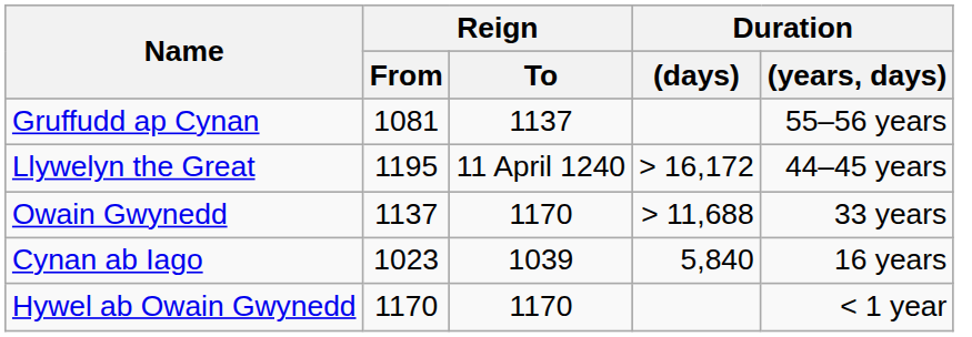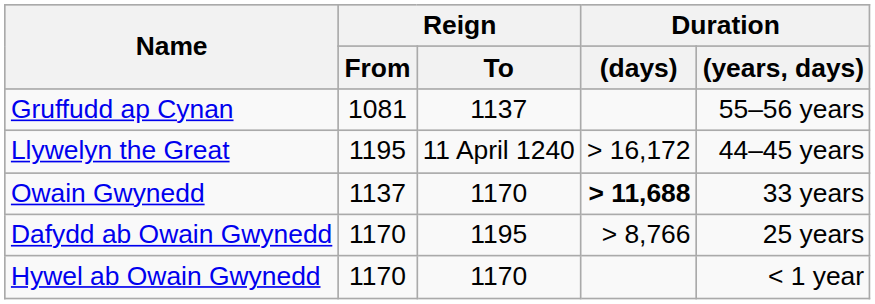 <table class="wikitable" style="text-align:center">
 <tr style="text-align:center">
 <th rowspan=2>Name</th>
 <th colspan=2>Reign</th>
 <th colspan=2>Duration</th>
 </tr>
 <tr>
 <th>From</th>
 <th>To</th>
 <th>(days)</th>
 <th>(years, days)</th>
 </tr>
 <tr>
 <td style="text-align:left"><a href='#'>Gruffudd ap Cynan</a></td>
 <td>1081</td>
 <td>1137</td>
 <td style="text-align:right"></td>
 <td style="text-align:right"> 55–56 years</td>
 </tr>
 <tr>
 <td style="text-align:left"><a href='#'>Llywelyn the Great</a></td>
 <td>1195</td>
 <td>11 April 1240</td>
 <td style="text-align:right">> 16,172</td>
 <td style="text-align:right"> 44–45 years</td>
 </tr>
 <tr>
 <td style="text-align:left"><a href='#'>Owain Gwynedd</a></td>
 <td>1137</td>
 <td>1170</td>
-<td style="text-align:right">> 11,688</td>
+<td style="text-align:right"><strong>> 11,688</strong></td>
 <td style="text-align:right"> 33 years</td>
 </tr>
 <tr>
-<td style="text-align:left"><a href='#'>Cynan ab Iago</a></td>
-<td>1023</td>
-<td>1039</td>
-<td style="text-align:right">5,840</td>
-<td style="text-align:right">16 years</td>
+<td style="text-align:left"><a href='#'>Dafydd ab Owain Gwynedd</a></td>
+<td>1170</td>
+<td>1195</td>
+<td style="text-align:right">> 8,766</td>
+<td style="text-align:right"> 25 years</td>
 </tr>
 <tr>
 <td style="text-align:left"><a href='#'>Hywel ab Owain Gwynedd</a></td>
 <td>1170</td>
 <td>1170</td>
 <td style="text-align:right"></td>
 <td style="text-align:right">< 1 year</td>
 </tr>
 </table>
